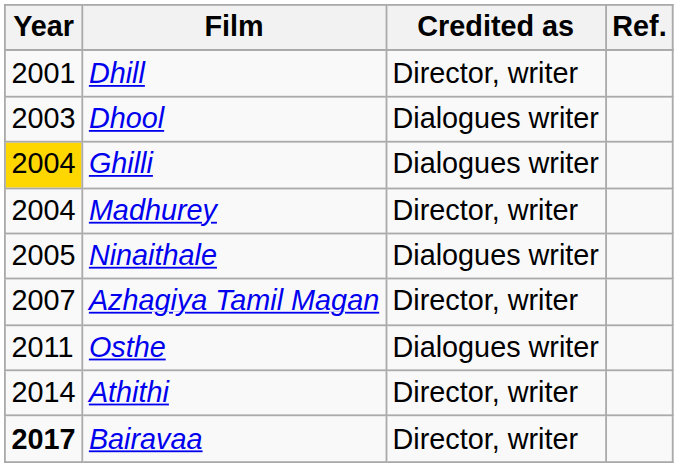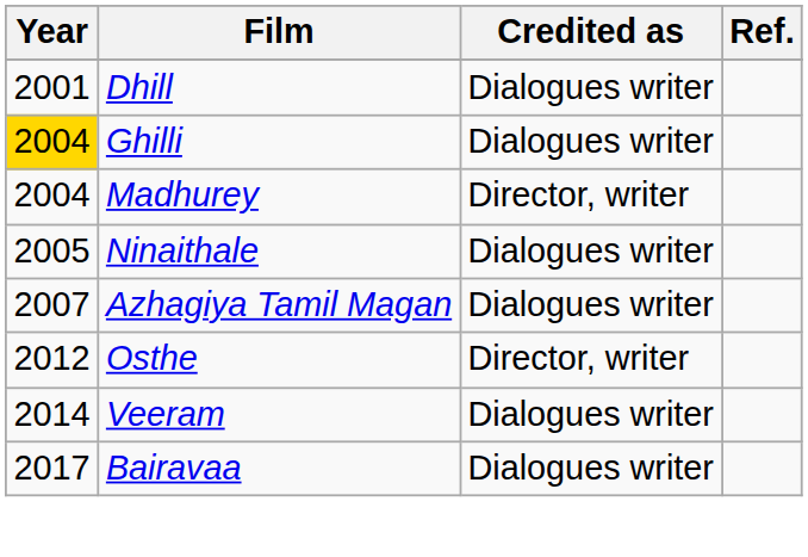 <table class="wikitable sortable">
 <tr>
 <th>Year</th>
 <th>Film</th>
 <th>Credited as</th>
 <th>Ref.</th>
 </tr>
 <tr>
 </tr>
 <tr>
 <td>2001</td>
 <td><em><a href='#'>Dhill</a></em></td>
-<td>Director, writer</td>
-<td></td>
-</tr>
-<tr>
-<td>2003</td>
-<td><em><a href='#'>Dhool</a></em></td>
 <td>Dialogues writer</td>
 <td></td>
 </tr>
 <tr>
 <td style="background: gold;">2004</td>
 <td><em><a href='#'>Ghilli</a></em></td>
 <td>Dialogues writer</td>
 <td></td>
 </tr>
 <tr>
 <td>2004</td>
 <td><em><a href='#'>Madhurey</a></em></td>
 <td>Director, writer</td>
 <td></td>
 </tr>
 <tr>
 <td>2005</td>
 <td><em><a href='#'>Ninaithale</a></em></td>
 <td>Dialogues writer</td>
 <td></td>
 </tr>
 <tr>
 <td>2007</td>
 <td><em><a href='#'>Azhagiya Tamil Magan</a></em></td>
+<td>Dialogues writer</td>
+<td></td>
+</tr>
+<tr>
+<td>2012</td>
+<td><em><a href='#'>Osthe</a></em></td>
 <td>Director, writer</td>
 <td></td>
 </tr>
 <tr>
-<td>2011</td>
-<td><em><a href='#'>Osthe</a></em></td>
+<td>2014</td>
+<td><em> <a href='#'>Veeram</a></em></td>
 <td>Dialogues writer</td>
 <td></td>
 </tr>
 <tr>
-<td>2014</td>
-<td><em><a href='#'>Athithi</a></em></td>
-<td>Director, writer</td>
-<td></td>
-</tr>
-<tr>
-<td><strong>2017</strong></td>
+<td>2017</td>
 <td><em><a href='#'>Bairavaa</a></em></td>
-<td>Director, writer</td>
+<td>Dialogues writer</td>
 <td></td>
 </tr>
 </table>
